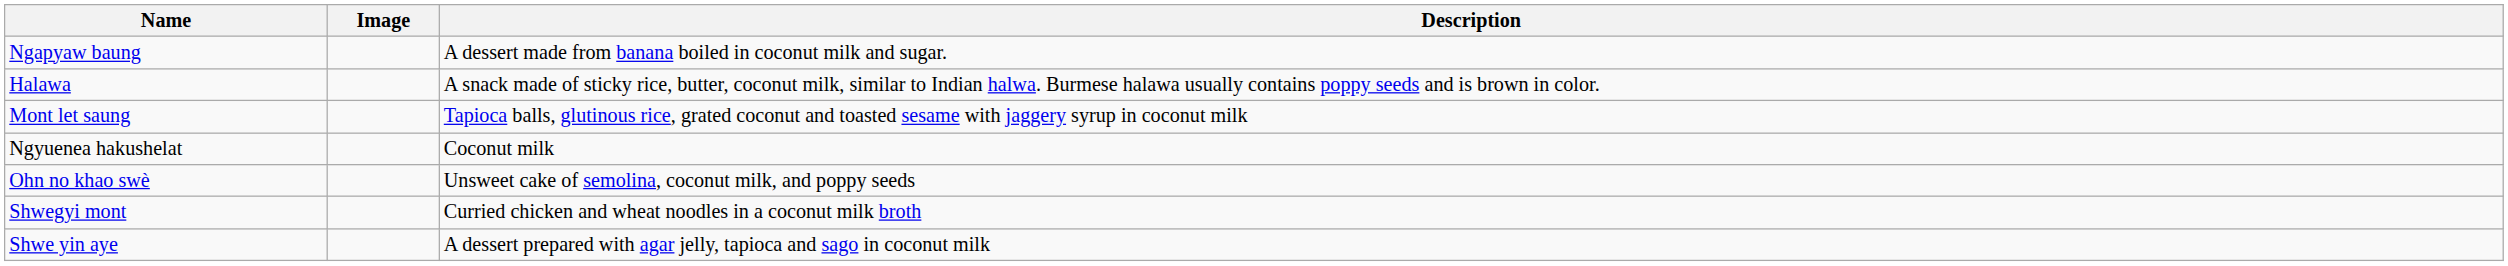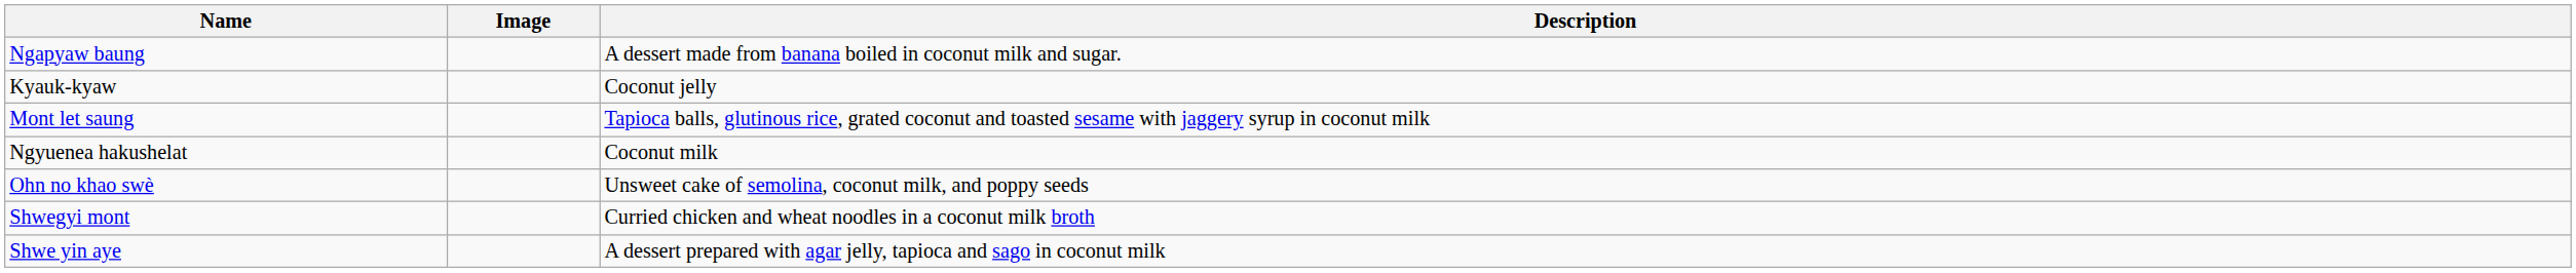 <table Class="wikitable sortable" width="100%">
 <tr>
 <th>Name</th>
 <th class="unsortable">Image</th>
 <th>Description</th>
 </tr>
 <tr>
 <td><a href='#'>Ngapyaw baung</a></td>
 <td></td>
 <td>A dessert made from <a href='#'>banana</a> boiled in coconut milk and sugar.</td>
 </tr>
 <tr>
-<td><a href='#'>Halawa</a></td>
+<td>Kyauk-kyaw</td>
 <td></td>
-<td>A snack made of sticky rice, butter, coconut milk, similar to Indian <a href='#'>halwa</a>. Burmese halawa usually contains <a href='#'>poppy seeds</a> and is brown in color.</td>
+<td>Coconut jelly</td>
 </tr>
 <tr>
 <td><a href='#'>Mont let saung</a></td>
 <td></td>
 <td><a href='#'>Tapioca</a> balls, <a href='#'>glutinous rice</a>, grated coconut and toasted <a href='#'>sesame</a> with <a href='#'>jaggery</a> syrup in coconut milk</td>
 </tr>
 <tr>
 <td>Ngyuenea hakushelat</td>
 <td></td>
 <td>Coconut milk</td>
 </tr>
 <tr>
 <td><a href='#'>Ohn no khao swè</a></td>
 <td></td>
 <td>Unsweet cake of <a href='#'>semolina</a>, coconut milk, and poppy seeds</td>
 </tr>
 <tr>
 <td><a href='#'>Shwegyi mont</a></td>
 <td></td>
 <td>Curried chicken and wheat noodles in a coconut milk <a href='#'>broth</a></td>
 </tr>
 <tr>
 <td><a href='#'>Shwe yin aye</a></td>
 <td></td>
 <td>A dessert prepared with <a href='#'>agar</a> jelly, tapioca and <a href='#'>sago</a> in coconut milk</td>
 </tr>
 </table>
